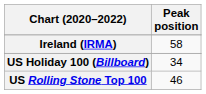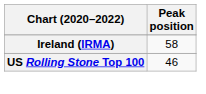 <table class="wikitable sortable plainrowheaders" style="text-align:center">
 <tr>
 <th scope="col">Chart (2020–2022)</th>
 <th scope="col">Peak<br>position</th>
 </tr>
 <tr>
 </tr>
 <tr>
 </tr>
 <tr>
 <th scope="row">Ireland (<a href='#'>IRMA</a>)</th>
 <td>58</td>
 </tr>
 <tr>
 </tr>
 <tr>
 </tr>
 <tr>
 </tr>
 <tr>
 </tr>
 <tr>
 </tr>
 <tr>
-<th scope="row">US Holiday 100 (<em><a href='#'>Billboard</a></em>)</th>
-<td>34</td>
-</tr>
-<tr>
 <th scope="row">US <a href='#'><em>Rolling Stone</em> Top 100</a></th>
 <td>46</td>
 </tr>
 </table>
